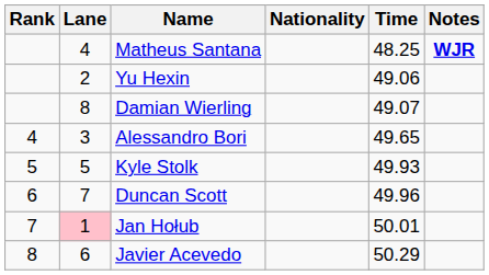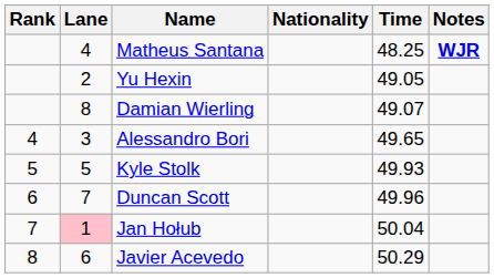 <table class="wikitable sortable" style="text-align:center">
 <tr>
 <th>Rank</th>
 <th>Lane</th>
 <th>Name</th>
 <th>Nationality</th>
 <th>Time</th>
 <th>Notes</th>
 </tr>
 <tr>
 <td></td>
 <td>4</td>
 <td align=left><a href='#'>Matheus Santana</a></td>
 <td align=left></td>
 <td>48.25</td>
 <td><strong><a href='#'>WJR</a></strong></td>
 </tr>
 <tr>
 <td></td>
 <td>2</td>
 <td align=left><a href='#'>Yu Hexin</a></td>
 <td align=left></td>
-<td>49.06</td>
+<td>49.05</td>
 <td></td>
 </tr>
 <tr>
 <td></td>
 <td>8</td>
 <td align=left><a href='#'>Damian Wierling</a></td>
 <td align=left></td>
 <td>49.07</td>
 <td></td>
 </tr>
 <tr>
 <td>4</td>
 <td>3</td>
 <td align=left><a href='#'>Alessandro Bori</a></td>
 <td align=left></td>
 <td>49.65</td>
 <td></td>
 </tr>
 <tr>
 <td>5</td>
 <td>5</td>
 <td align=left><a href='#'>Kyle Stolk</a></td>
 <td align=left></td>
 <td>49.93</td>
 <td></td>
 </tr>
 <tr>
 <td>6</td>
 <td>7</td>
 <td align=left><a href='#'>Duncan Scott</a></td>
 <td align=left></td>
 <td>49.96</td>
 <td></td>
 </tr>
 <tr>
 <td>7</td>
 <td style="background: pink;">1</td>
 <td align=left><a href='#'>Jan Hołub</a></td>
 <td align=left></td>
-<td>50.01</td>
+<td>50.04</td>
 <td></td>
 </tr>
 <tr>
 <td>8</td>
 <td>6</td>
 <td align=left><a href='#'>Javier Acevedo</a></td>
 <td align=left></td>
 <td>50.29</td>
 <td></td>
 </tr>
 </table>
